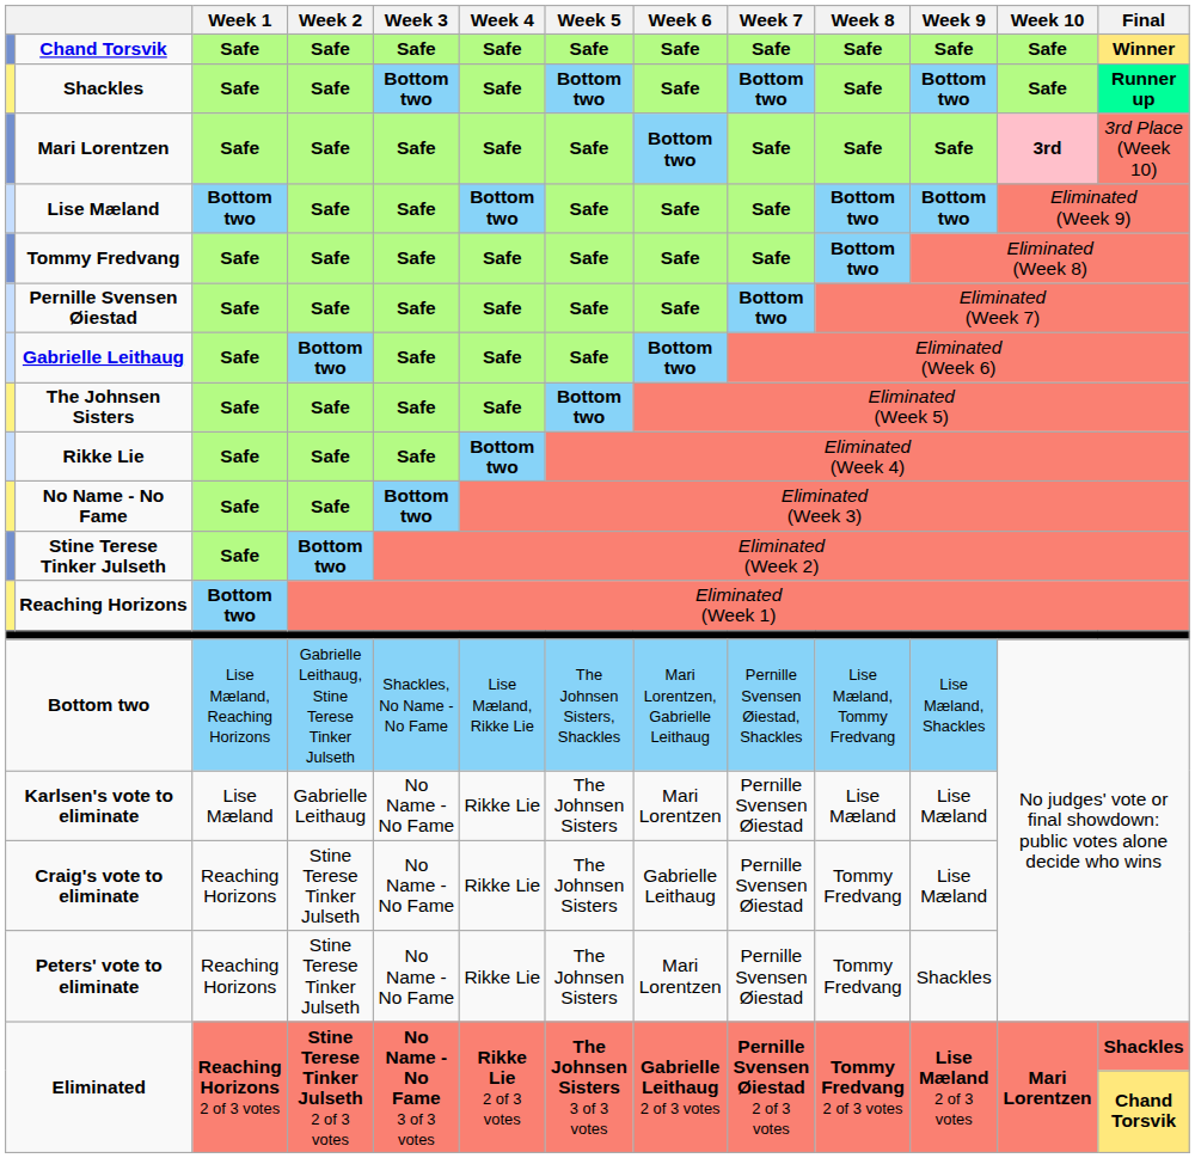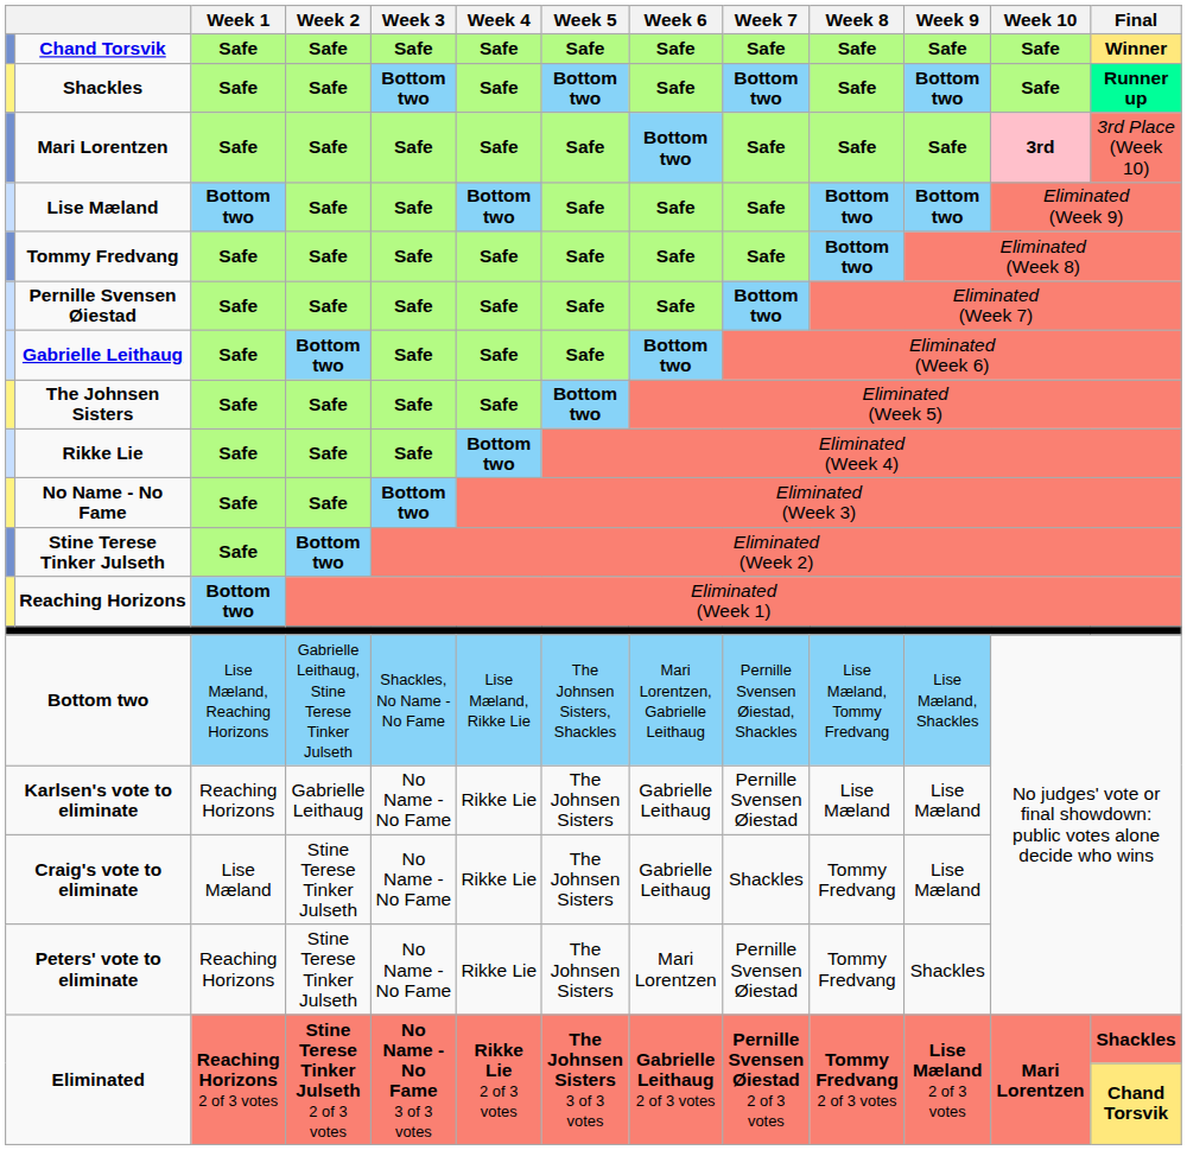 <table class="wikitable" style="text-align:center; font-size:85%">
 <tr>
 <th style="width:15%" colspan=2></th>
 <th style="width:7%">Week 1</th>
 <th style="width:7%">Week 2</th>
 <th style="width:7%">Week 3</th>
 <th style="width:7%">Week 4</th>
 <th style="width:7%">Week 5</th>
 <th style="width:7%">Week 6</th>
 <th style="width:7%">Week 7</th>
 <th style="width:7%">Week 8</th>
 <th style="width:7%">Week 9</th>
 <th style="width:7%">Week 10</th>
 <th style="width:7%">Final</th>
 </tr>
 <tr>
 <td style="background:#728FCE"></td>
 <td><strong><a href='#'>Chand Torsvik</a></strong></td>
 <td style="background:#B4FB84"><strong>Safe</strong></td>
 <td style="background:#B4FB84"><strong>Safe</strong></td>
 <td style="background:#B4FB84"><strong>Safe</strong></td>
 <td style="background:#B4FB84"><strong>Safe</strong></td>
 <td style="background:#B4FB84"><strong>Safe</strong></td>
 <td style="background:#B4FB84"><strong>Safe</strong></td>
 <td style="background:#B4FB84"><strong>Safe</strong></td>
 <td style="background:#B4FB84"><strong>Safe</strong></td>
 <td style="background:#B4FB84"><strong>Safe</strong></td>
 <td style="background:#B4FB84"><strong>Safe</strong></td>
 <td style="background:#FFE87C"><strong>Winner</strong></td>
 </tr>
 <tr>
 <td style="background:#FFF380"></td>
 <td><strong>Shackles</strong></td>
 <td style="background:#B4FB84"><strong>Safe</strong></td>
 <td style="background:#B4FB84"><strong>Safe</strong></td>
 <td style="background:#87D3F8"><strong>Bottom<br>two</strong></td>
 <td style="background:#B4FB84"><strong>Safe</strong></td>
 <td style="background:#87D3F8"><strong>Bottom<br>two</strong></td>
 <td style="background:#B4FB84"><strong>Safe</strong></td>
 <td style="background:#87D3F8"><strong>Bottom<br>two</strong></td>
 <td style="background:#B4FB84"><strong>Safe</strong></td>
 <td style="background:#87D3F8"><strong>Bottom<br>two</strong></td>
 <td style="background:#B4FB84"><strong>Safe</strong></td>
 <td style="background:#00FF99"><strong>Runner up</strong></td>
 </tr>
 <tr>
 <td style="background:#728FCE"></td>
 <td><strong>Mari Lorentzen</strong></td>
 <td style="background:#B4FB84"><strong>Safe</strong></td>
 <td style="background:#B4FB84"><strong>Safe</strong></td>
 <td style="background:#B4FB84"><strong>Safe</strong></td>
 <td style="background:#B4FB84"><strong>Safe</strong></td>
 <td style="background:#B4FB84"><strong>Safe</strong></td>
 <td style="background:#87D3F8"><strong>Bottom<br>two</strong></td>
 <td style="background:#B4FB84"><strong>Safe</strong></td>
 <td style="background:#B4FB84"><strong>Safe</strong></td>
 <td style="background:#B4FB84"><strong>Safe</strong></td>
 <td style="background:pink"><strong>3rd</strong></td>
 <td style="background:#FA8072"><em>3rd Place</em><br>(Week 10)</td>
 </tr>
 <tr>
 <td style="background:#C6DEFF"></td>
 <td><strong>Lise Mæland</strong></td>
 <td style="background:#87D3F8"><strong>Bottom<br>two</strong></td>
 <td style="background:#B4FB84"><strong>Safe</strong></td>
 <td style="background:#B4FB84"><strong>Safe</strong></td>
 <td style="background:#87D3F8"><strong>Bottom<br>two</strong></td>
 <td style="background:#B4FB84"><strong>Safe</strong></td>
 <td style="background:#B4FB84"><strong>Safe</strong></td>
 <td style="background:#B4FB84"><strong>Safe</strong></td>
 <td style="background:#87D3F8"><strong>Bottom<br>two</strong></td>
 <td style="background:#87D3F8"><strong>Bottom<br>two</strong></td>
 <td style="background:#FA8072" colspan=2><em>Eliminated</em><br>(Week 9)</td>
 </tr>
 <tr>
 <td style="background:#728FCE"></td>
 <td><strong>Tommy Fredvang</strong></td>
 <td style="background:#B4FB84"><strong>Safe</strong></td>
 <td style="background:#B4FB84"><strong>Safe</strong></td>
 <td style="background:#B4FB84"><strong>Safe</strong></td>
 <td style="background:#B4FB84"><strong>Safe</strong></td>
 <td style="background:#B4FB84"><strong>Safe</strong></td>
 <td style="background:#B4FB84"><strong>Safe</strong></td>
 <td style="background:#B4FB84"><strong>Safe</strong></td>
 <td style="background:#87D3F8"><strong>Bottom<br>two</strong></td>
 <td style="background:#FA8072" colspan=3><em>Eliminated</em><br>(Week 8)</td>
 </tr>
 <tr>
 <td style="background:#C6DEFF"></td>
 <td><strong>Pernille Svensen Øiestad</strong></td>
 <td style="background:#B4FB84"><strong>Safe</strong></td>
 <td style="background:#B4FB84"><strong>Safe</strong></td>
 <td style="background:#B4FB84"><strong>Safe</strong></td>
 <td style="background:#B4FB84"><strong>Safe</strong></td>
 <td style="background:#B4FB84"><strong>Safe</strong></td>
 <td style="background:#B4FB84"><strong>Safe</strong></td>
 <td style="background:#87D3F8"><strong>Bottom<br>two</strong></td>
 <td style="background:#FA8072" colspan=4><em>Eliminated</em><br>(Week 7)</td>
 </tr>
 <tr>
 <td style="background:#C6DEFF"></td>
 <td><strong><a href='#'>Gabrielle Leithaug</a></strong></td>
 <td style="background:#B4FB84"><strong>Safe</strong></td>
 <td style="background:#87D3F8"><strong>Bottom<br>two</strong></td>
 <td style="background:#B4FB84"><strong>Safe</strong></td>
 <td style="background:#B4FB84"><strong>Safe</strong></td>
 <td style="background:#B4FB84"><strong>Safe</strong></td>
 <td style="background:#87D3F8"><strong>Bottom<br>two</strong></td>
 <td style="background:#FA8072" colspan=5><em>Eliminated</em><br>(Week 6)</td>
 </tr>
 <tr>
 <td style="background:#FFF380"></td>
 <td><strong>The Johnsen Sisters</strong></td>
 <td style="background:#B4FB84"><strong>Safe</strong></td>
 <td style="background:#B4FB84"><strong>Safe</strong></td>
 <td style="background:#B4FB84"><strong>Safe</strong></td>
 <td style="background:#B4FB84"><strong>Safe</strong></td>
 <td style="background:#87D3F8"><strong>Bottom<br>two</strong></td>
 <td style="background:#FA8072" colspan=6><em>Eliminated</em><br>(Week 5)</td>
 </tr>
 <tr>
 <td style="background:#C6DEFF"></td>
 <td><strong>Rikke Lie</strong></td>
 <td style="background:#B4FB84"><strong>Safe</strong></td>
 <td style="background:#B4FB84"><strong>Safe</strong></td>
 <td style="background:#B4FB84"><strong>Safe</strong></td>
 <td style="background:#87D3F8"><strong>Bottom<br>two</strong></td>
 <td style="background:#FA8072" colspan=7><em>Eliminated</em><br>(Week 4)</td>
 </tr>
 <tr>
 <td style="background:#FFF380"></td>
 <td><strong>No Name - No Fame</strong></td>
 <td style="background:#B4FB84"><strong>Safe</strong></td>
 <td style="background:#B4FB84"><strong>Safe</strong></td>
 <td style="background:#87D3F8"><strong>Bottom<br>two</strong></td>
 <td style="background:#FA8072" colspan=8><em>Eliminated</em><br>(Week 3)</td>
 </tr>
 <tr>
 <td style="background:#728FCE"></td>
 <td><strong>Stine Terese Tinker Julseth</strong></td>
 <td style="background:#B4FB84"><strong>Safe</strong></td>
 <td style="background:#87D3F8"><strong>Bottom<br>two</strong></td>
 <td style="background:#FA8072" colspan=9><em>Eliminated</em><br>(Week 2)</td>
 </tr>
 <tr>
 <td style="background:#FFF380"></td>
 <td><strong>Reaching Horizons</strong></td>
 <td style="background:#87D3F8"><strong>Bottom<br>two</strong></td>
 <td style="background:#FA8072" colspan=10><em>Eliminated</em><br>(Week 1)</td>
 </tr>
 <tr>
 <td style="background:#000;" colspan="13"></td>
 </tr>
 <tr>
 <td colspan=2><strong>Bottom two</strong></td>
 <td style="background:#87D3F8"><small>Lise Mæland,<br>Reaching Horizons</small></td>
 <td style="background:#87D3F8"><small>Gabrielle Leithaug,<br>Stine Terese Tinker Julseth</small></td>
 <td style="background:#87D3F8"><small>Shackles,<br>No Name - No Fame</small></td>
 <td style="background:#87D3F8"><small>Lise Mæland,<br>Rikke Lie</small></td>
 <td style="background:#87D3F8"><small>The Johnsen Sisters,<br>Shackles</small></td>
 <td style="background:#87D3F8"><small>Mari Lorentzen,<br>Gabrielle Leithaug</small></td>
 <td style="background:#87D3F8"><small>Pernille Svensen Øiestad,<br>Shackles</small></td>
 <td style="background:#87D3F8"><small>Lise Mæland,<br>Tommy Fredvang</small></td>
 <td style="background:#87D3F8"><small>Lise Mæland,<br>Shackles</small></td>
 <td rowspan=4 colspan=2>No judges' vote or final showdown: public votes alone decide who wins</td>
 </tr>
 <tr>
 <td colspan="2"><strong>Karlsen's vote to eliminate</strong></td>
-<td>Lise Mæland</td>
+<td>Reaching Horizons</td>
 <td>Gabrielle Leithaug</td>
 <td>No Name - No Fame</td>
 <td>Rikke Lie</td>
 <td>The Johnsen Sisters</td>
-<td>Mari Lorentzen</td>
+<td>Gabrielle Leithaug</td>
 <td>Pernille Svensen Øiestad</td>
 <td>Lise Mæland</td>
 <td>Lise Mæland</td>
 </tr>
 <tr>
 <td colspan="2"><strong>Craig's vote to eliminate</strong></td>
-<td>Reaching Horizons</td>
+<td>Lise Mæland</td>
 <td>Stine Terese Tinker Julseth</td>
 <td>No Name - No Fame</td>
 <td>Rikke Lie</td>
 <td>The Johnsen Sisters</td>
 <td>Gabrielle Leithaug</td>
-<td>Pernille Svensen Øiestad</td>
+<td>Shackles</td>
 <td>Tommy Fredvang</td>
 <td>Lise Mæland</td>
 </tr>
 <tr>
 <td colspan="2"><strong>Peters' vote to eliminate</strong></td>
 <td>Reaching Horizons</td>
 <td>Stine Terese Tinker Julseth</td>
 <td>No Name - No Fame</td>
 <td>Rikke Lie</td>
 <td>The Johnsen Sisters</td>
 <td>Mari Lorentzen</td>
 <td>Pernille Svensen Øiestad</td>
 <td>Tommy Fredvang</td>
 <td>Shackles</td>
 </tr>
 <tr>
 <td rowspan=2 colspan=2><strong>Eliminated</strong></td>
 <td style="background:salmon;" rowspan="2"><strong>Reaching Horizons</strong><br><small>2 of 3 votes</small></td>
 <td style="background:salmon;" rowspan="2"><strong>Stine Terese Tinker Julseth</strong><br><small>2 of 3 votes</small></td>
 <td style="background:salmon;" rowspan="2"><strong>No Name - No Fame</strong><br><small>3 of 3 votes</small></td>
 <td style="background:salmon;" rowspan="2"><strong>Rikke Lie</strong><br><small>2 of 3 votes</small></td>
 <td style="background:salmon;" rowspan="2"><strong>The Johnsen Sisters</strong><br><small>3 of 3 votes</small></td>
 <td style="background:salmon;" rowspan="2"><strong>Gabrielle Leithaug</strong><br><small>2 of 3 votes</small></td>
 <td style="background:salmon;" rowspan="2"><strong>Pernille Svensen Øiestad</strong><br><small>2 of 3 votes</small></td>
 <td style="background:salmon;" rowspan="2"><strong>Tommy Fredvang</strong><br><small>2 of 3 votes</small></td>
 <td style="background:salmon;" rowspan="2"><strong>Lise Mæland</strong><br><small>2 of 3 votes</small></td>
 <td style="background:salmon; width:5%;" rowspan="2"><strong>Mari Lorentzen</strong></td>
 <td style="background:salmon;"><strong>Shackles</strong></td>
 </tr>
 <tr>
 <td style="background:#FFE87C; width:5%"><strong>Chand Torsvik</strong></td>
 </tr>
 </table>
